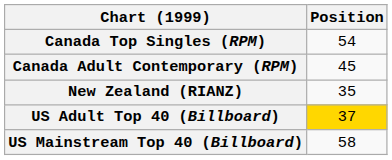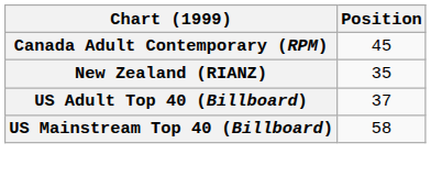 <table class="wikitable sortable plainrowheaders" style="text-align:center">
 <tr>
 <th>Chart (1999)</th>
 <th>Position</th>
-</tr>
-<tr>
-<th scope="row">Canada Top Singles (<em>RPM</em>)</th>
-<td>54</td>
 </tr>
 <tr>
 <th scope="row">Canada Adult Contemporary (<em>RPM</em>)</th>
 <td>45</td>
 </tr>
 <tr>
 <th scope="row">New Zealand (RIANZ)</th>
 <td>35</td>
 </tr>
 <tr>
 <th scope="row">US Adult Top 40 (<em>Billboard</em>)</th>
-<td style="background: gold;">37</td>
+<td>37</td>
 </tr>
 <tr>
 <th scope="row">US Mainstream Top 40 (<em>Billboard</em>)</th>
 <td>58</td>
 </tr>
 </table>
